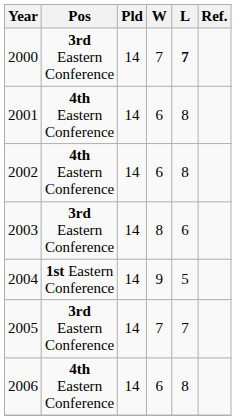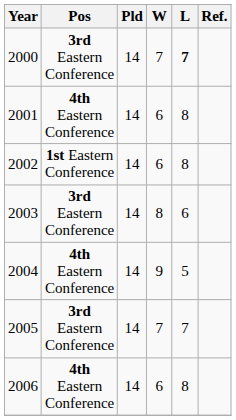 <table class="wikitable" style="text-align:center;">
 <tr border=1 cellpadding=5 cellspacing=0>
 <th style="width:20px;">Year</th>
 <th style="width:20px;">Pos</th>
 <th style="width:20px;">Pld</th>
 <th style="width:20px;">W</th>
 <th style="width:20px;">L</th>
 <th style="width:20px;">Ref.</th>
 </tr>
 <tr>
 <td>2000</td>
 <td><strong>3rd</strong> Eastern Conference</td>
 <td>14</td>
 <td>7</td>
 <td><strong>7</strong></td>
 <td></td>
 </tr>
 <tr>
 <td>2001</td>
 <td><strong>4th</strong> Eastern Conference</td>
 <td>14</td>
 <td>6</td>
 <td>8</td>
 <td></td>
 </tr>
 <tr>
 <td>2002</td>
-<td><strong>4th</strong> Eastern Conference</td>
+<td><strong>1st</strong> Eastern Conference</td>
 <td>14</td>
 <td>6</td>
 <td>8</td>
 <td></td>
 </tr>
 <tr>
 <td>2003</td>
 <td><strong>3rd</strong> Eastern Conference</td>
 <td>14</td>
 <td>8</td>
 <td>6</td>
 <td></td>
 </tr>
 <tr>
 <td>2004</td>
-<td><strong>1st</strong> Eastern Conference</td>
+<td><strong>4th</strong> Eastern Conference</td>
 <td>14</td>
 <td>9</td>
 <td>5</td>
 <td></td>
 </tr>
 <tr>
 <td>2005</td>
 <td><strong>3rd</strong> Eastern Conference</td>
 <td>14</td>
 <td>7</td>
 <td>7</td>
 <td></td>
 </tr>
 <tr>
 <td>2006</td>
 <td><strong>4th</strong> Eastern Conference</td>
 <td>14</td>
 <td>6</td>
 <td>8</td>
 <td></td>
 </tr>
 <tr>
 </tr>
 </table>
